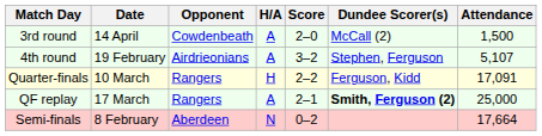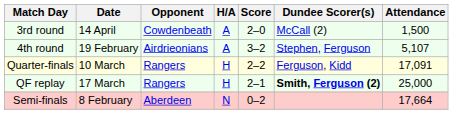 <table class="wikitable" style="text-align:center">
 <tr>
 <th>Match Day</th>
 <th>Date</th>
 <th>Opponent</th>
 <th>H/A</th>
 <th>Score</th>
 <th>Dundee Scorer(s)</th>
 <th>Attendance</th>
 </tr>
 <tr bgcolor="#EEFFEE">
 <td>3rd round</td>
 <td align="left">14 April</td>
 <td align="left"><a href='#'>Cowdenbeath</a></td>
 <td><a href='#'>A</a></td>
 <td>2–0</td>
 <td align="left"><a href='#'>McCall</a> (2)</td>
 <td>1,500</td>
 </tr>
 <tr bgcolor="#EEFFEE">
 <td>4th round</td>
 <td align="left">19 February</td>
 <td align="left"><a href='#'>Airdrieonians</a></td>
 <td><a href='#'>A</a></td>
 <td>3–2</td>
 <td align="left"><a href='#'>Stephen</a>, <a href='#'>Ferguson</a></td>
 <td>5,107</td>
 </tr>
 <tr bgcolor="#FFFFDD">
 <td>Quarter-finals</td>
 <td align="left">10 March</td>
 <td align="left"><a href='#'>Rangers</a></td>
 <td><a href='#'>H</a></td>
 <td>2–2</td>
 <td align="left"><a href='#'>Ferguson</a>, <a href='#'>Kidd</a></td>
 <td>17,091</td>
 </tr>
 <tr bgcolor="#EEFFEE">
 <td>QF replay</td>
 <td align="left">17 March</td>
 <td align="left"><a href='#'>Rangers</a></td>
-<td><a href='#'>A</a></td>
+<td><a href='#'>H</a></td>
 <td>2–1</td>
 <td align="left"><strong>Smith, <a href='#'>Ferguson</a> (2)</strong></td>
 <td>25,000</td>
 </tr>
 <tr bgcolor="#FFCCCC">
 <td>Semi-finals</td>
 <td align="left">8 February</td>
 <td align="left"><a href='#'>Aberdeen</a></td>
 <td><a href='#'>N</a></td>
 <td>0–2</td>
 <td align="left"></td>
 <td>17,664</td>
 </tr>
 </table>
